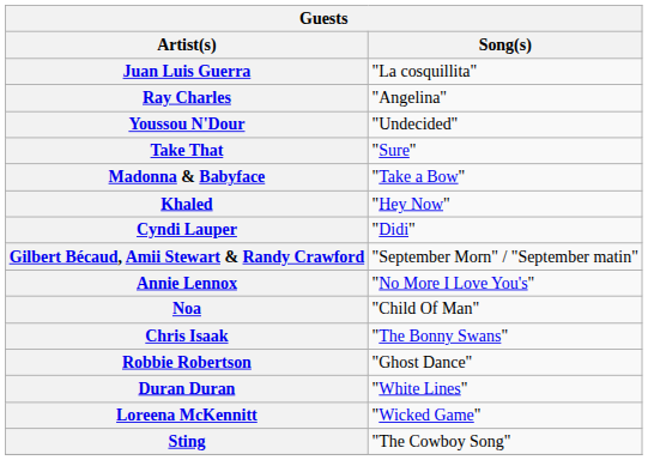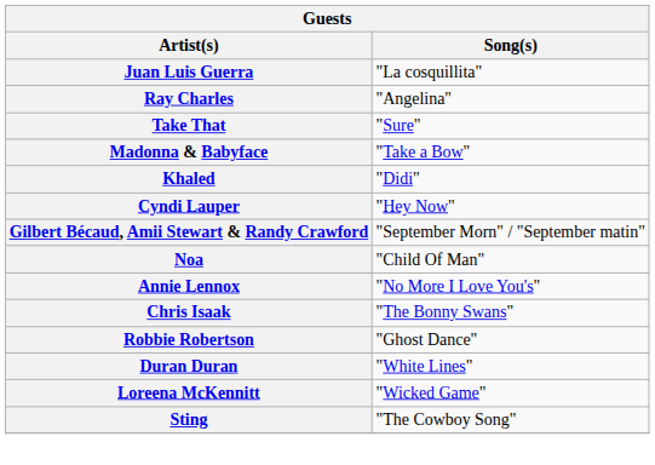 <table class="plainrowheaders wikitable">
 <tr>
 <th colspan="2">Guests </th>
 </tr>
 <tr>
 <th>Artist(s)</th>
 <th>Song(s)</th>
 </tr>
 <tr>
 <th scope="row"><a href='#'>Juan Luis Guerra</a></th>
 <td>"La cosquillita"</td>
 </tr>
 <tr>
 <th scope="row"><a href='#'>Ray Charles</a></th>
 <td>"Angelina"</td>
 </tr>
 <tr>
-<th scope="row"><a href='#'>Youssou N'Dour</a></th>
-<td>"Undecided"</td>
-</tr>
-<tr>
 <th scope="row"><a href='#'>Take That</a></th>
 <td>"<a href='#'>Sure</a>"</td>
 </tr>
 <tr>
 <th scope="row"><a href='#'>Madonna</a> & <a href='#'>Babyface</a></th>
 <td>"<a href='#'>Take a Bow</a>"</td>
 </tr>
 <tr>
 <th scope="row"><a href='#'>Khaled</a></th>
-<td>"<a href='#'>Hey Now</a>"</td>
+<td>"<a href='#'>Didi</a>"</td>
 </tr>
 <tr>
 <th scope="row"><a href='#'>Cyndi Lauper</a></th>
-<td>"<a href='#'>Didi</a>"</td>
+<td>"<a href='#'>Hey Now</a>"</td>
 </tr>
 <tr>
 <th scope="row"><a href='#'>Gilbert Bécaud</a>, <a href='#'>Amii Stewart</a> & <a href='#'>Randy Crawford</a></th>
 <td>"September Morn" / "September matin"</td>
 </tr>
 <tr>
+<th scope="row"><a href='#'>Noa</a></th>
+<td>"Child Of Man"</td>
+</tr>
+<tr>
 <th scope="row"><a href='#'>Annie Lennox</a></th>
 <td>"<a href='#'>No More I Love You's</a>"</td>
-</tr>
-<tr>
-<th scope="row"><a href='#'>Noa</a></th>
-<td>"Child Of Man"</td>
 </tr>
 <tr>
 <th scope="row"><a href='#'>Chris Isaak</a></th>
 <td>"<a href='#'>The Bonny Swans</a>"</td>
 </tr>
 <tr>
 <th scope="row"><a href='#'>Robbie Robertson</a></th>
 <td>"Ghost Dance"</td>
 </tr>
 <tr>
 <th scope="row"><a href='#'>Duran Duran</a></th>
 <td>"<a href='#'>White Lines</a>"</td>
 </tr>
 <tr>
 <th scope="row"><a href='#'>Loreena McKennitt</a></th>
 <td>"<a href='#'>Wicked Game</a>"</td>
 </tr>
 <tr>
 <th scope="row"><a href='#'>Sting</a></th>
 <td>"The Cowboy Song"</td>
 </tr>
 <tr>
 </tr>
 </table>
